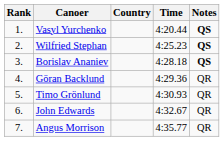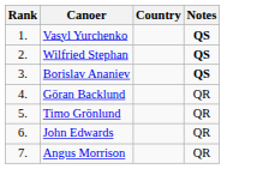 <table class="wikitable sortable" style="text-align:center">
 <tr>
 <th>Rank</th>
 <th>Canoer</th>
 <th>Country</th>
-<th>Time</th>
 <th>Notes</th>
 </tr>
 <tr>
 <td>1.</td>
 <td align=left athlete><a href='#'>Vasyl Yurchenko</a></td>
 <td align=left athlete></td>
-<td>4:20.44</td>
 <td><strong>QS</strong></td>
 </tr>
 <tr>
 <td>2.</td>
 <td align=left athlete><a href='#'>Wilfried Stephan</a></td>
 <td align=left athlete></td>
-<td>4:25.23</td>
 <td><strong>QS</strong></td>
 </tr>
 <tr>
 <td>3.</td>
 <td align=left athlete><a href='#'>Borislav Ananiev</a></td>
 <td align=left athlete></td>
-<td>4:28.18</td>
 <td><strong>QS</strong></td>
 </tr>
 <tr>
 <td>4.</td>
 <td align=left athlete><a href='#'>Göran Backlund</a></td>
 <td align=left athlete></td>
-<td>4:29.36</td>
 <td>QR</td>
 </tr>
 <tr>
 <td>5.</td>
 <td align=left athlete><a href='#'>Timo Grönlund</a></td>
 <td align=left athlete></td>
-<td>4:30.93</td>
 <td>QR</td>
 </tr>
 <tr>
 <td>6.</td>
 <td align=left athlete><a href='#'>John Edwards</a></td>
 <td align=left athlete></td>
-<td>4:32.67</td>
 <td>QR</td>
 </tr>
 <tr>
 <td>7.</td>
 <td align=left athlete><a href='#'>Angus Morrison</a></td>
 <td align=left athlete></td>
-<td>4:35.77</td>
 <td>QR</td>
 </tr>
 </table>
